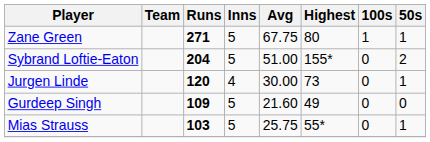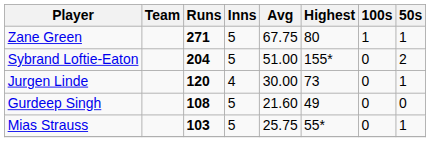 <table class="wikitable">
 <tr>
 <th>Player</th>
 <th>Team</th>
 <th>Runs</th>
 <th>Inns</th>
 <th>Avg</th>
 <th>Highest</th>
 <th>100s</th>
 <th>50s</th>
 </tr>
 <tr>
 <td><a href='#'>Zane Green</a></td>
 <td></td>
 <td><strong>271</strong></td>
 <td>5</td>
 <td>67.75</td>
 <td>80</td>
 <td>1</td>
 <td>1</td>
 </tr>
 <tr>
 <td><a href='#'>Sybrand Loftie-Eaton</a></td>
 <td></td>
 <td><strong>204</strong></td>
 <td>5</td>
 <td>51.00</td>
 <td>155*</td>
 <td>0</td>
 <td>2</td>
 </tr>
 <tr>
 <td><a href='#'>Jurgen Linde</a></td>
 <td></td>
 <td><strong>120</strong></td>
 <td>4</td>
 <td>30.00</td>
 <td>73</td>
 <td>0</td>
 <td>1</td>
 </tr>
 <tr>
 <td><a href='#'>Gurdeep Singh</a></td>
 <td></td>
-<td><strong>109</strong></td>
+<td><strong>108</strong></td>
 <td>5</td>
 <td>21.60</td>
 <td>49</td>
 <td>0</td>
 <td>0</td>
 </tr>
 <tr>
 <td><a href='#'>Mias Strauss</a></td>
 <td></td>
 <td><strong>103</strong></td>
 <td>5</td>
 <td>25.75</td>
 <td>55*</td>
 <td>0</td>
 <td>1</td>
 </tr>
 <tr>
 </tr>
 </table>
